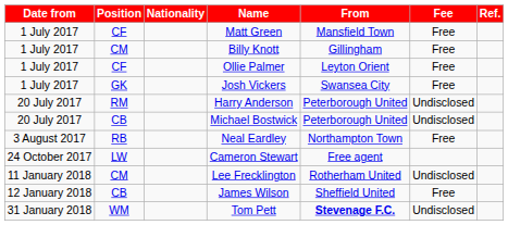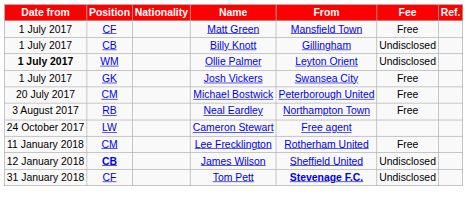 <table class="wikitable"  style="text-align:center;">
 <tr>
 <th style="background:#FF0000; color:#ffffff;">Date from</th>
 <th style="background:#FF0000; color:#ffffff;">Position</th>
 <th style="background:#FF0000; color:#ffffff;">Nationality</th>
 <th style="background:#FF0000; color:#ffffff;">Name</th>
 <th style="background:#FF0000; color:#ffffff;">From</th>
 <th style="background:#FF0000; color:#ffffff;">Fee</th>
 <th style="background:#FF0000; color:#ffffff;">Ref.</th>
 </tr>
 <tr>
 <td>1 July 2017</td>
 <td><a href='#'>CF</a></td>
 <td></td>
 <td><a href='#'>Matt Green</a></td>
 <td><a href='#'>Mansfield Town</a></td>
 <td>Free</td>
 <td></td>
 </tr>
 <tr>
 <td>1 July 2017</td>
-<td><a href='#'>CM</a></td>
+<td><a href='#'>CB</a></td>
 <td></td>
 <td><a href='#'>Billy Knott</a></td>
 <td><a href='#'>Gillingham</a></td>
-<td>Free</td>
+<td>Undisclosed</td>
 <td></td>
 </tr>
 <tr>
-<td>1 July 2017</td>
-<td><a href='#'>CF</a></td>
+<td><strong>1 July 2017</strong></td>
+<td><a href='#'>WM</a></td>
 <td></td>
 <td><a href='#'>Ollie Palmer</a></td>
 <td><a href='#'>Leyton Orient</a></td>
-<td>Free</td>
+<td>Undisclosed</td>
 <td></td>
 </tr>
 <tr>
 <td>1 July 2017</td>
 <td><a href='#'>GK</a></td>
 <td></td>
 <td><a href='#'>Josh Vickers</a></td>
 <td><a href='#'>Swansea City</a></td>
 <td>Free</td>
 <td></td>
 </tr>
 <tr>
 <td>20 July 2017</td>
-<td><a href='#'>RM</a></td>
-<td></td>
-<td><a href='#'>Harry Anderson</a></td>
-<td><a href='#'>Peterborough United</a></td>
-<td>Undisclosed</td>
-<td></td>
-</tr>
-<tr>
-<td>20 July 2017</td>
-<td><a href='#'>CB</a></td>
+<td><a href='#'>CM</a></td>
 <td></td>
 <td><a href='#'>Michael Bostwick</a></td>
 <td><a href='#'>Peterborough United</a></td>
-<td>Undisclosed</td>
+<td>Free</td>
 <td></td>
 </tr>
 <tr>
 <td>3 August 2017</td>
 <td><a href='#'>RB</a></td>
 <td></td>
 <td><a href='#'>Neal Eardley</a></td>
 <td><a href='#'>Northampton Town</a></td>
 <td>Free</td>
 <td></td>
 </tr>
 <tr>
 <td>24 October 2017</td>
 <td><a href='#'>LW</a></td>
 <td></td>
 <td><a href='#'>Cameron Stewart</a></td>
 <td><a href='#'>Free agent</a></td>
 <td></td>
 <td></td>
 </tr>
 <tr>
 <td>11 January 2018</td>
 <td><a href='#'>CM</a></td>
 <td></td>
 <td><a href='#'>Lee Frecklington</a></td>
 <td><a href='#'>Rotherham United</a></td>
+<td>Free</td>
+<td></td>
+</tr>
+<tr>
+<td>12 January 2018</td>
+<td><strong><a href='#'>CB</a></strong></td>
+<td></td>
+<td><a href='#'>James Wilson</a></td>
+<td><a href='#'>Sheffield United</a></td>
 <td>Undisclosed</td>
 <td></td>
 </tr>
 <tr>
-<td>12 January 2018</td>
-<td><a href='#'>CB</a></td>
-<td></td>
-<td><a href='#'>James Wilson</a></td>
-<td><a href='#'>Sheffield United</a></td>
-<td>Free</td>
-<td></td>
-</tr>
-<tr>
 <td>31 January 2018</td>
-<td><a href='#'>WM</a></td>
+<td><a href='#'>CF</a></td>
 <td></td>
 <td><a href='#'>Tom Pett</a></td>
 <td><strong><a href='#'>Stevenage F.C.</a></strong></td>
 <td>Undisclosed</td>
 <td></td>
 </tr>
 </table>
